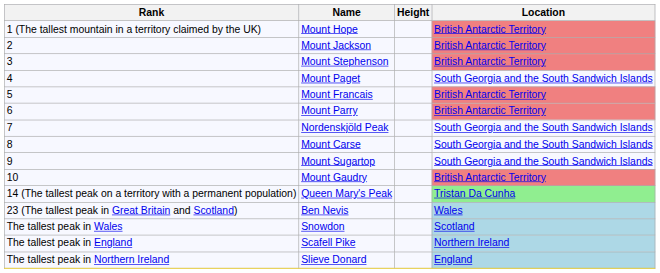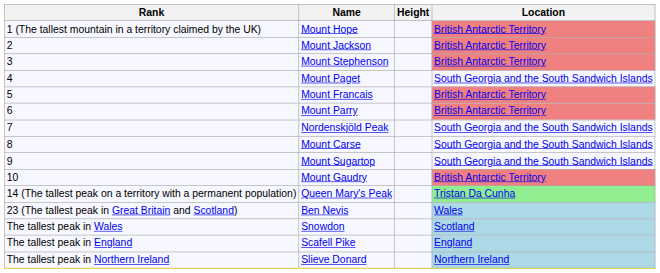 <table class="wikitable" style="border:1px; border: thin solid gold; background-color:#f7f8ff" align=center cellpadding="7">
 <tr align="center" bgcolor="#e6e9ff">
 <th>Rank</th>
 <th>Name</th>
 <th>Height</th>
 <th>Location</th>
 </tr>
 <tr>
 <td>1 (The tallest mountain in a territory claimed by the UK)</td>
 <td><a href='#'>Mount Hope</a></td>
 <td></td>
 <td style="background:LightCoral;"><a href='#'>British Antarctic Territory</a></td>
 </tr>
 <tr>
 <td>2</td>
 <td><a href='#'>Mount Jackson</a></td>
 <td></td>
 <td style="background:LightCoral;"><a href='#'>British Antarctic Territory</a></td>
 </tr>
 <tr>
 <td>3</td>
 <td><a href='#'>Mount Stephenson</a></td>
 <td></td>
 <td style="background:LightCoral;"><a href='#'>British Antarctic Territory</a></td>
 </tr>
 <tr>
 <td>4</td>
 <td><a href='#'>Mount Paget</a></td>
 <td></td>
 <td><a href='#'>South Georgia and the South Sandwich Islands</a></td>
 </tr>
 <tr>
 <td>5</td>
 <td><a href='#'>Mount Francais</a></td>
 <td></td>
 <td style="background:LightCoral;"><a href='#'>British Antarctic Territory</a></td>
 </tr>
 <tr>
 <td>6</td>
 <td><a href='#'>Mount Parry</a></td>
 <td></td>
 <td style="background:LightCoral;"><a href='#'>British Antarctic Territory</a></td>
 </tr>
 <tr>
 <td>7</td>
 <td><a href='#'>Nordenskjöld Peak</a></td>
 <td></td>
 <td><a href='#'>South Georgia and the South Sandwich Islands</a></td>
 </tr>
 <tr>
 <td>8</td>
 <td><a href='#'>Mount Carse</a></td>
 <td></td>
 <td><a href='#'>South Georgia and the South Sandwich Islands</a></td>
 </tr>
 <tr>
 <td>9</td>
 <td><a href='#'>Mount Sugartop</a></td>
 <td></td>
 <td><a href='#'>South Georgia and the South Sandwich Islands</a></td>
 </tr>
 <tr>
 <td>10</td>
 <td><a href='#'>Mount Gaudry</a></td>
 <td></td>
 <td style="background:LightCoral;"><a href='#'>British Antarctic Territory</a></td>
 </tr>
 <tr>
 <td>14 (The tallest peak on a territory with a permanent population)</td>
 <td><a href='#'>Queen Mary's Peak</a></td>
 <td></td>
 <td style="background:LightGreen;"><a href='#'>Tristan Da Cunha</a></td>
 </tr>
 <tr>
 <td>23 (The tallest peak in <a href='#'>Great Britain</a> and <a href='#'>Scotland</a>)</td>
 <td><a href='#'>Ben Nevis</a></td>
 <td></td>
 <td style="background:LightBlue;"><a href='#'>Wales</a></td>
 </tr>
 <tr>
 <td>The tallest peak in <a href='#'>Wales</a></td>
 <td><a href='#'>Snowdon</a></td>
 <td></td>
 <td style="background:LightBlue;"><a href='#'>Scotland</a></td>
 </tr>
 <tr>
 <td>The tallest peak in <a href='#'>England</a></td>
 <td><a href='#'>Scafell Pike</a></td>
 <td></td>
-<td style="background:LightBlue;"><a href='#'>Northern Ireland</a></td>
+<td style="background:LightBlue;"><a href='#'>England</a></td>
 </tr>
 <tr>
 <td>The tallest peak in <a href='#'>Northern Ireland</a></td>
 <td><a href='#'>Slieve Donard</a></td>
 <td></td>
-<td style="background:LightBlue;"><a href='#'>England</a></td>
+<td style="background:LightBlue;"><a href='#'>Northern Ireland</a></td>
 </tr>
 <tr>
 </tr>
 </table>
